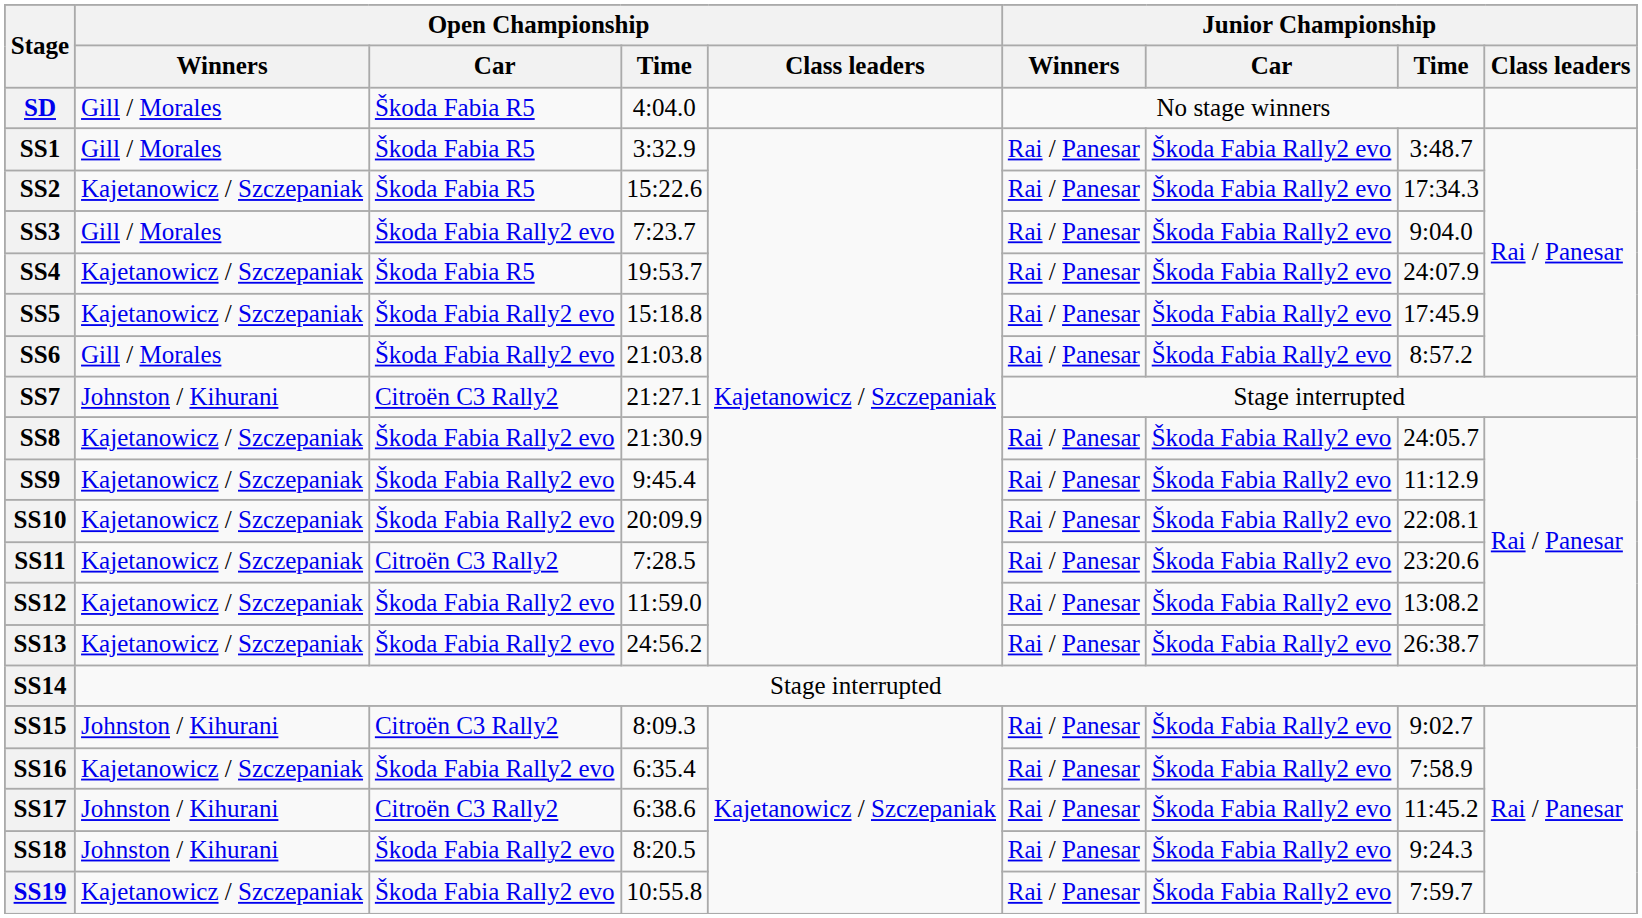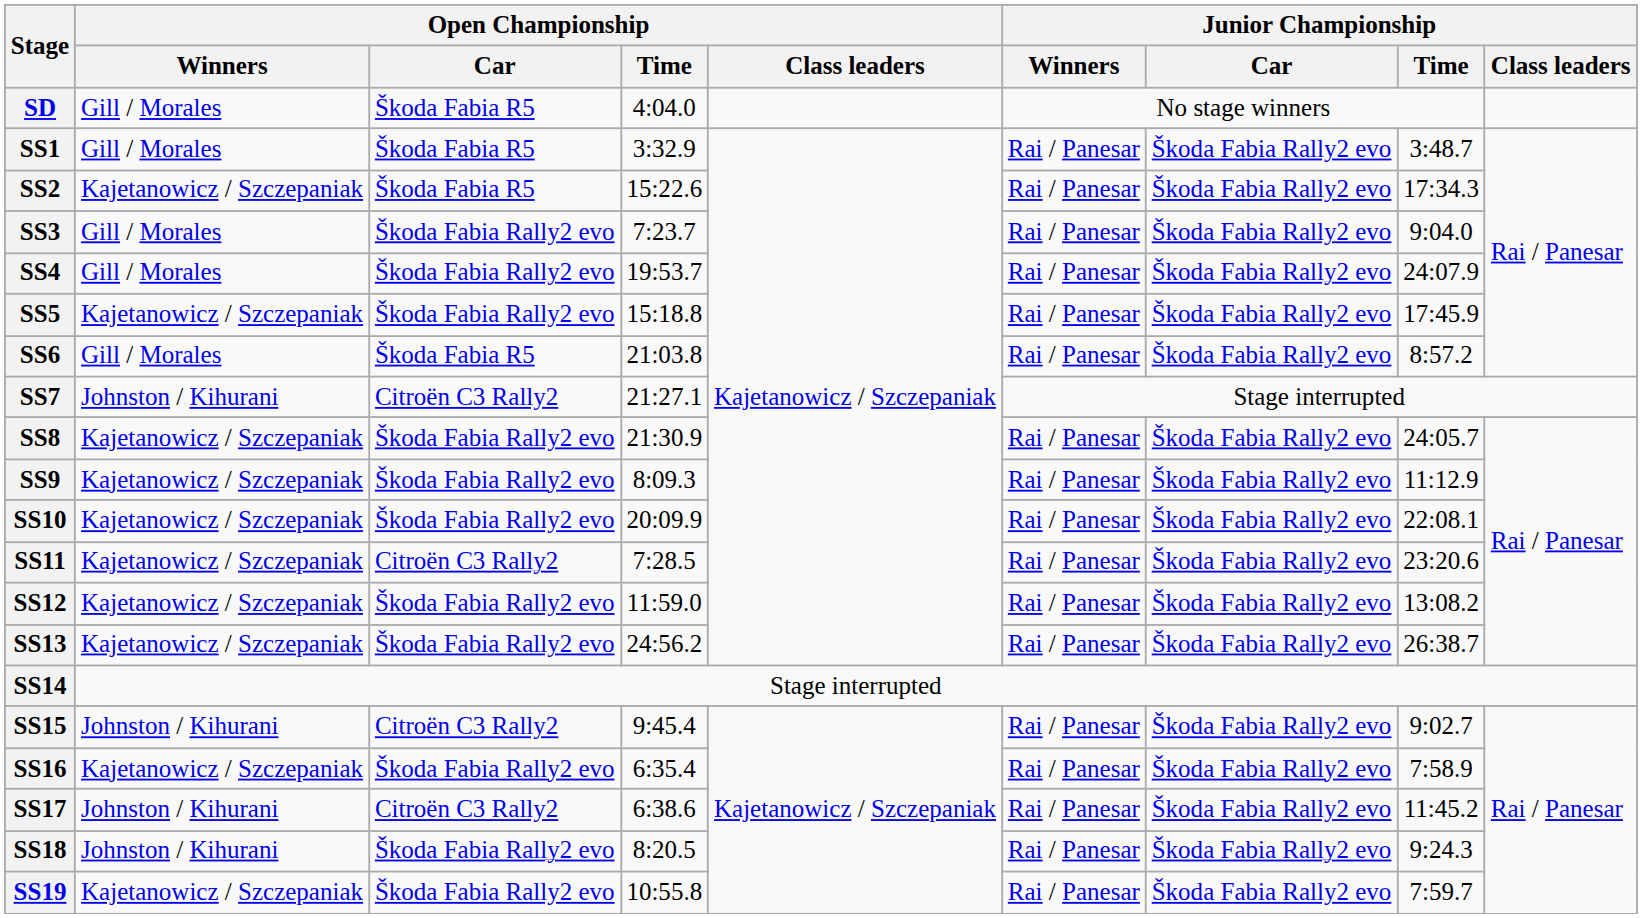 <table class="wikitable" style="font-size:85%">
 <tr>
 <th rowspan="2">Stage</th>
 <th colspan="4">Open Championship</th>
 <th colspan="4">Junior Championship</th>
 </tr>
 <tr>
 <th>Winners</th>
 <th>Car</th>
 <th>Time</th>
 <th>Class leaders</th>
 <th>Winners</th>
 <th>Car</th>
 <th>Time</th>
 <th>Class leaders</th>
 </tr>
 <tr>
 <th><a href='#'>SD</a></th>
 <td><a href='#'>Gill</a> / <a href='#'>Morales</a></td>
 <td><a href='#'>Škoda Fabia R5</a></td>
 <td align="center">4:04.0</td>
 <td></td>
 <td colspan="3" align="center">No stage winners</td>
 <td></td>
 </tr>
 <tr>
 <th>SS1</th>
 <td><a href='#'>Gill</a> / <a href='#'>Morales</a></td>
 <td><a href='#'>Škoda Fabia R5</a></td>
 <td align="center">3:32.9</td>
 <td rowspan="13"><a href='#'>Kajetanowicz</a> / <a href='#'>Szczepaniak</a></td>
 <td><a href='#'>Rai</a> / <a href='#'>Panesar</a></td>
 <td><a href='#'>Škoda Fabia Rally2 evo</a></td>
 <td align="center">3:48.7</td>
 <td rowspan="6"><a href='#'>Rai</a> / <a href='#'>Panesar</a></td>
 </tr>
 <tr>
 <th>SS2</th>
 <td><a href='#'>Kajetanowicz</a> / <a href='#'>Szczepaniak</a></td>
 <td><a href='#'>Škoda Fabia R5</a></td>
 <td align="center">15:22.6</td>
 <td><a href='#'>Rai</a> / <a href='#'>Panesar</a></td>
 <td><a href='#'>Škoda Fabia Rally2 evo</a></td>
 <td align="center">17:34.3</td>
 </tr>
 <tr>
 <th>SS3</th>
 <td><a href='#'>Gill</a> / <a href='#'>Morales</a></td>
 <td><a href='#'>Škoda Fabia Rally2 evo</a></td>
 <td align="center">7:23.7</td>
 <td><a href='#'>Rai</a> / <a href='#'>Panesar</a></td>
 <td><a href='#'>Škoda Fabia Rally2 evo</a></td>
 <td align="center">9:04.0</td>
 </tr>
 <tr>
 <th>SS4</th>
-<td><a href='#'>Kajetanowicz</a> / <a href='#'>Szczepaniak</a></td>
-<td><a href='#'>Škoda Fabia R5</a></td>
+<td><a href='#'>Gill</a> / <a href='#'>Morales</a></td>
+<td><a href='#'>Škoda Fabia Rally2 evo</a></td>
 <td align="center">19:53.7</td>
 <td><a href='#'>Rai</a> / <a href='#'>Panesar</a></td>
 <td><a href='#'>Škoda Fabia Rally2 evo</a></td>
 <td align="center">24:07.9</td>
 </tr>
 <tr>
 <th>SS5</th>
 <td><a href='#'>Kajetanowicz</a> / <a href='#'>Szczepaniak</a></td>
 <td><a href='#'>Škoda Fabia Rally2 evo</a></td>
 <td align="center">15:18.8</td>
 <td><a href='#'>Rai</a> / <a href='#'>Panesar</a></td>
 <td><a href='#'>Škoda Fabia Rally2 evo</a></td>
 <td align="center">17:45.9</td>
 </tr>
 <tr>
 <th>SS6</th>
 <td><a href='#'>Gill</a> / <a href='#'>Morales</a></td>
-<td><a href='#'>Škoda Fabia Rally2 evo</a></td>
+<td><a href='#'>Škoda Fabia R5</a></td>
 <td align="center">21:03.8</td>
 <td><a href='#'>Rai</a> / <a href='#'>Panesar</a></td>
 <td><a href='#'>Škoda Fabia Rally2 evo</a></td>
 <td align="center">8:57.2</td>
 </tr>
 <tr>
 <th>SS7</th>
 <td><a href='#'>Johnston</a> / <a href='#'>Kihurani</a></td>
 <td><a href='#'>Citroën C3 Rally2</a></td>
 <td align="center">21:27.1</td>
 <td colspan="4" align="center">Stage interrupted</td>
 </tr>
 <tr>
 <th>SS8</th>
 <td><a href='#'>Kajetanowicz</a> / <a href='#'>Szczepaniak</a></td>
 <td><a href='#'>Škoda Fabia Rally2 evo</a></td>
 <td align="center">21:30.9</td>
 <td><a href='#'>Rai</a> / <a href='#'>Panesar</a></td>
 <td><a href='#'>Škoda Fabia Rally2 evo</a></td>
 <td align="center">24:05.7</td>
 <td rowspan="6"><a href='#'>Rai</a> / <a href='#'>Panesar</a></td>
 </tr>
 <tr>
 <th>SS9</th>
 <td><a href='#'>Kajetanowicz</a> / <a href='#'>Szczepaniak</a></td>
 <td><a href='#'>Škoda Fabia Rally2 evo</a></td>
-<td align="center">9:45.4</td>
+<td align="center">8:09.3</td>
 <td><a href='#'>Rai</a> / <a href='#'>Panesar</a></td>
 <td><a href='#'>Škoda Fabia Rally2 evo</a></td>
 <td align="center">11:12.9</td>
 </tr>
 <tr>
 <th>SS10</th>
 <td><a href='#'>Kajetanowicz</a> / <a href='#'>Szczepaniak</a></td>
 <td><a href='#'>Škoda Fabia Rally2 evo</a></td>
 <td align="center">20:09.9</td>
 <td><a href='#'>Rai</a> / <a href='#'>Panesar</a></td>
 <td><a href='#'>Škoda Fabia Rally2 evo</a></td>
 <td align="center">22:08.1</td>
 </tr>
 <tr>
 <th>SS11</th>
 <td><a href='#'>Kajetanowicz</a> / <a href='#'>Szczepaniak</a></td>
 <td><a href='#'>Citroën C3 Rally2</a></td>
 <td align="center">7:28.5</td>
 <td><a href='#'>Rai</a> / <a href='#'>Panesar</a></td>
 <td><a href='#'>Škoda Fabia Rally2 evo</a></td>
 <td align="center">23:20.6</td>
 </tr>
 <tr>
 <th>SS12</th>
 <td><a href='#'>Kajetanowicz</a> / <a href='#'>Szczepaniak</a></td>
 <td><a href='#'>Škoda Fabia Rally2 evo</a></td>
 <td align="center">11:59.0</td>
 <td><a href='#'>Rai</a> / <a href='#'>Panesar</a></td>
 <td><a href='#'>Škoda Fabia Rally2 evo</a></td>
 <td align="center">13:08.2</td>
 </tr>
 <tr>
 <th>SS13</th>
 <td><a href='#'>Kajetanowicz</a> / <a href='#'>Szczepaniak</a></td>
 <td><a href='#'>Škoda Fabia Rally2 evo</a></td>
 <td align="center">24:56.2</td>
 <td><a href='#'>Rai</a> / <a href='#'>Panesar</a></td>
 <td><a href='#'>Škoda Fabia Rally2 evo</a></td>
 <td align="center">26:38.7</td>
 </tr>
 <tr>
 <th>SS14</th>
 <td colspan="8" align="center">Stage interrupted</td>
 </tr>
 <tr>
 <th>SS15</th>
 <td><a href='#'>Johnston</a> / <a href='#'>Kihurani</a></td>
 <td><a href='#'>Citroën C3 Rally2</a></td>
-<td align="center">8:09.3</td>
+<td align="center">9:45.4</td>
 <td rowspan="5"><a href='#'>Kajetanowicz</a> / <a href='#'>Szczepaniak</a></td>
 <td><a href='#'>Rai</a> / <a href='#'>Panesar</a></td>
 <td><a href='#'>Škoda Fabia Rally2 evo</a></td>
 <td align="center">9:02.7</td>
 <td rowspan="6"><a href='#'>Rai</a> / <a href='#'>Panesar</a></td>
 </tr>
 <tr>
 <th>SS16</th>
 <td><a href='#'>Kajetanowicz</a> / <a href='#'>Szczepaniak</a></td>
 <td><a href='#'>Škoda Fabia Rally2 evo</a></td>
 <td align="center">6:35.4</td>
 <td><a href='#'>Rai</a> / <a href='#'>Panesar</a></td>
 <td><a href='#'>Škoda Fabia Rally2 evo</a></td>
 <td align="center">7:58.9</td>
 </tr>
 <tr>
 <th>SS17</th>
 <td><a href='#'>Johnston</a> / <a href='#'>Kihurani</a></td>
 <td><a href='#'>Citroën C3 Rally2</a></td>
 <td align="center">6:38.6</td>
 <td><a href='#'>Rai</a> / <a href='#'>Panesar</a></td>
 <td><a href='#'>Škoda Fabia Rally2 evo</a></td>
 <td align="center">11:45.2</td>
 </tr>
 <tr>
 <th>SS18</th>
 <td><a href='#'>Johnston</a> / <a href='#'>Kihurani</a></td>
 <td><a href='#'>Škoda Fabia Rally2 evo</a></td>
 <td align="center">8:20.5</td>
 <td><a href='#'>Rai</a> / <a href='#'>Panesar</a></td>
 <td><a href='#'>Škoda Fabia Rally2 evo</a></td>
 <td align="center">9:24.3</td>
 </tr>
 <tr>
 <th><a href='#'>SS19</a></th>
 <td><a href='#'>Kajetanowicz</a> / <a href='#'>Szczepaniak</a></td>
 <td><a href='#'>Škoda Fabia Rally2 evo</a></td>
 <td align="center">10:55.8</td>
 <td><a href='#'>Rai</a> / <a href='#'>Panesar</a></td>
 <td><a href='#'>Škoda Fabia Rally2 evo</a></td>
 <td align="center">7:59.7</td>
 </tr>
 <tr>
 </tr>
 </table>
